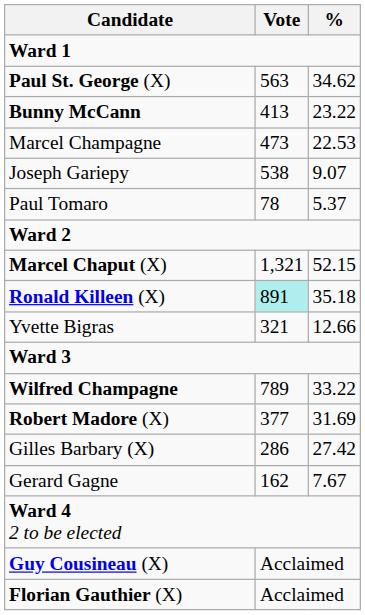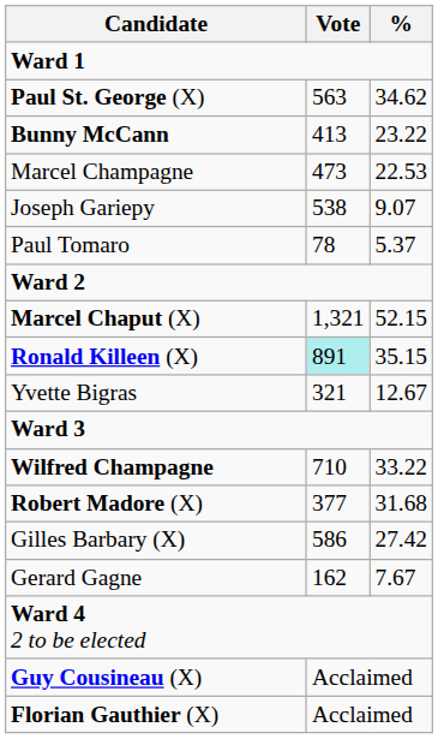 <table class="wikitable">
 <tr>
 <th bgcolor="#DDDDFF" width="200px">Candidate</th>
 <th bgcolor="#DDDDFF">Vote</th>
 <th bgcolor="#DDDDFF">%</th>
 </tr>
 <tr>
 <td colspan="4"><strong>Ward 1</strong></td>
 </tr>
 <tr>
 <td><strong>Paul St. George</strong> (X)</td>
 <td>563</td>
 <td>34.62</td>
 </tr>
 <tr>
 <td><strong>Bunny McCann</strong></td>
 <td>413</td>
 <td>23.22</td>
 </tr>
 <tr>
 <td>Marcel Champagne</td>
 <td>473</td>
 <td>22.53</td>
 </tr>
 <tr>
 <td>Joseph Gariepy</td>
 <td>538</td>
 <td>9.07</td>
 </tr>
 <tr>
 <td>Paul Tomaro</td>
 <td>78</td>
 <td>5.37</td>
 </tr>
 <tr>
 <td colspan="4"><strong>Ward 2</strong></td>
 </tr>
 <tr>
 <td><strong>Marcel Chaput</strong> (X)</td>
 <td>1,321</td>
 <td>52.15</td>
 </tr>
 <tr>
 <td><strong><a href='#'>Ronald Killeen</a></strong> (X)</td>
 <td style="background: paleturquoise;">891</td>
-<td>35.18</td>
+<td>35.15</td>
 </tr>
 <tr>
 <td>Yvette Bigras</td>
 <td>321</td>
-<td>12.66</td>
+<td>12.67</td>
 </tr>
 <tr>
 <td colspan="4"><strong>Ward 3</strong></td>
 </tr>
 <tr>
 <td><strong>Wilfred Champagne</strong></td>
-<td>789</td>
+<td>710</td>
 <td>33.22</td>
 </tr>
 <tr>
 <td><strong>Robert Madore</strong> (X)</td>
 <td>377</td>
-<td>31.69</td>
+<td>31.68</td>
 </tr>
 <tr>
 <td>Gilles Barbary (X)</td>
-<td>286</td>
+<td>586</td>
 <td>27.42</td>
 </tr>
 <tr>
 <td>Gerard Gagne</td>
 <td>162</td>
 <td>7.67</td>
 </tr>
 <tr>
 <td colspan="4"><strong>Ward 4</strong> <br> <em>2 to be elected</em></td>
 </tr>
 <tr>
 <td><strong><a href='#'>Guy Cousineau</a></strong> (X)</td>
 <td colspan="2">Acclaimed</td>
 </tr>
 <tr>
 <td><strong>Florian Gauthier</strong> (X)</td>
 <td colspan="2">Acclaimed</td>
 </tr>
 </table>
